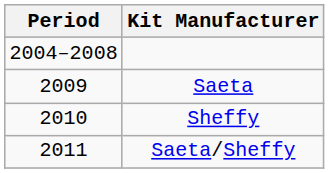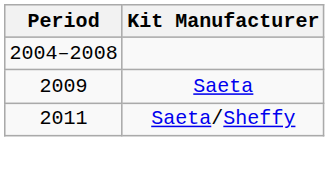 <table class="wikitable" style="text-align: center">
 <tr>
 <th>Period</th>
 <th>Kit Manufacturer</th>
 </tr>
 <tr>
 <td>2004–2008</td>
 <td></td>
 </tr>
 <tr>
 <td>2009</td>
 <td><a href='#'>Saeta</a></td>
 </tr>
 <tr>
-<td>2010</td>
-<td><a href='#'>Sheffy</a></td>
-</tr>
-<tr>
 <td>2011</td>
 <td><a href='#'>Saeta</a>/<a href='#'>Sheffy</a></td>
 </tr>
 </table>
